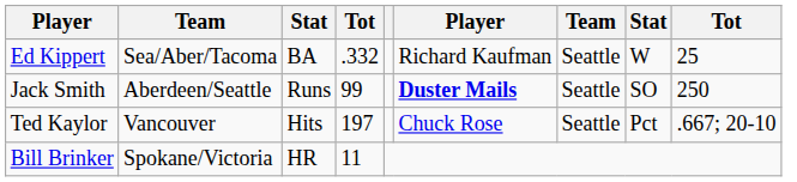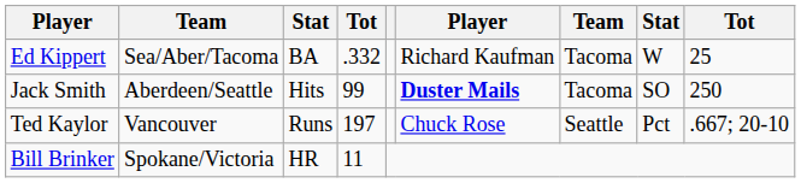 <table class="wikitable">
 <tr>
 <th>Player</th>
 <th>Team</th>
 <th>Stat</th>
 <th>Tot</th>
 <th></th>
 <th>Player</th>
 <th>Team</th>
 <th>Stat</th>
 <th>Tot</th>
 </tr>
 <tr>
 <td><a href='#'>Ed Kippert</a></td>
 <td>Sea/Aber/Tacoma</td>
 <td>BA</td>
 <td>.332</td>
 <td></td>
 <td>Richard Kaufman</td>
-<td>Seattle</td>
+<td>Tacoma</td>
 <td>W</td>
 <td>25</td>
 </tr>
 <tr>
 <td>Jack Smith</td>
 <td>Aberdeen/Seattle</td>
-<td>Runs</td>
+<td>Hits</td>
 <td>99</td>
 <td></td>
 <td><strong><a href='#'>Duster Mails</a></strong></td>
-<td>Seattle</td>
+<td>Tacoma</td>
 <td>SO</td>
 <td>250</td>
 </tr>
 <tr>
 <td>Ted Kaylor</td>
 <td>Vancouver</td>
-<td>Hits</td>
+<td>Runs</td>
 <td>197</td>
 <td></td>
 <td><a href='#'>Chuck Rose</a></td>
 <td>Seattle</td>
 <td>Pct</td>
 <td>.667; 20-10</td>
 </tr>
 <tr>
 <td><a href='#'>Bill Brinker</a></td>
 <td>Spokane/Victoria</td>
 <td>HR</td>
 <td>11</td>
 </tr>
 </table>
